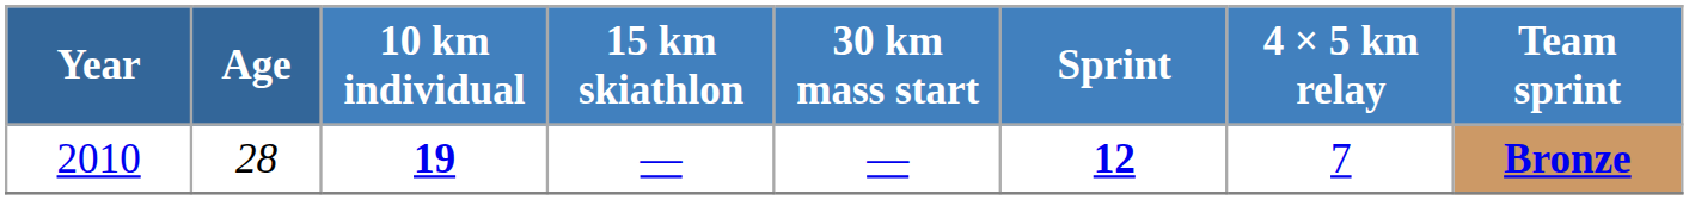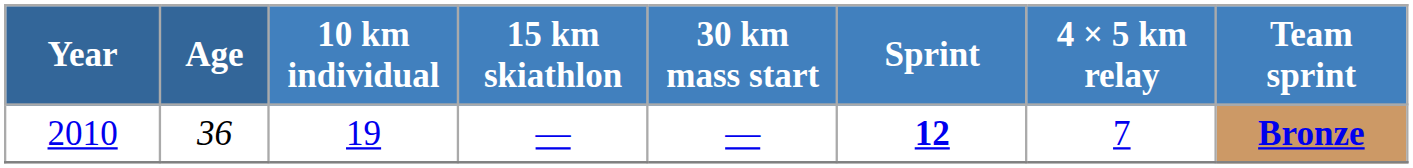 <table class="wikitable" style="font-size:95%; text-align:center; border:grey solid 1px; border-collapse:collapse; background:#ffffff;">
 <tr>
 <th style="background-color:#369; color:white; width:60px;"> Year </th>
 <th style="background-color:#369; color:white; width:40px;"> Age </th>
 <th style="background-color:#4180be; color:white; width:75px;"> 10 km <br> individual </th>
 <th style="background-color:#4180be; color:white; width:75px;"> 15 km <br> skiathlon </th>
 <th style="background-color:#4180be; color:white; width:75px;"> 30 km <br> mass start </th>
 <th style="background-color:#4180be; color:white; width:75px;"> Sprint </th>
 <th style="background-color:#4180be; color:white; width:75px;"> 4 × 5 km <br> relay </th>
 <th style="background-color:#4180be; color:white; width:75px;"> Team <br> sprint </th>
 </tr>
 <tr>
 <td><a href='#'>2010</a></td>
-<td><em>28</em></td>
-<td><strong><a href='#'>19</a></strong></td>
+<td><em>36</em></td>
+<td><a href='#'>19</a></td>
 <td><a href='#'>—</a></td>
 <td><a href='#'>—</a></td>
 <td><strong><a href='#'>12</a></strong></td>
 <td><a href='#'>7</a></td>
 <td bgcolor="cc9966"><a href='#'><strong>Bronze</strong></a></td>
 </tr>
 <tr>
 </tr>
 </table>
